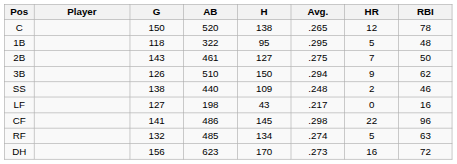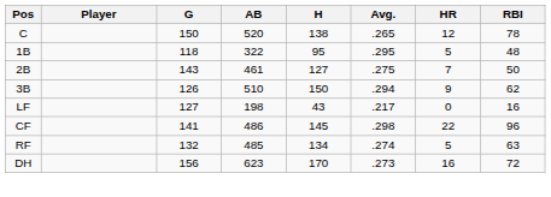 <table class="wikitable sortable">
 <tr>
 <th bgcolor="#DDDDFF" width="5%">Pos</th>
 <th bgcolor="#DDDDFF" width="16%">Player</th>
 <th bgcolor="#DDDDFF" width="9%">G</th>
 <th bgcolor="#DDDDFF" width="9%">AB</th>
 <th bgcolor="#DDDDFF" width="9%">H</th>
 <th bgcolor="#DDDDFF" width="9%">Avg.</th>
 <th bgcolor="#DDDDFF" width="9%">HR</th>
 <th bgcolor="#DDDDFF" width="9%">RBI</th>
 </tr>
 <tr align="center">
 <td>C</td>
 <td></td>
 <td>150</td>
 <td>520</td>
 <td>138</td>
 <td>.265</td>
 <td>12</td>
 <td>78</td>
 </tr>
 <tr align="center">
 <td>1B</td>
 <td></td>
 <td>118</td>
 <td>322</td>
 <td>95</td>
 <td>.295</td>
 <td>5</td>
 <td>48</td>
 </tr>
 <tr align="center">
 <td>2B</td>
 <td></td>
 <td>143</td>
 <td>461</td>
 <td>127</td>
 <td>.275</td>
 <td>7</td>
 <td>50</td>
 </tr>
 <tr align="center">
 <td>3B</td>
 <td></td>
 <td>126</td>
 <td>510</td>
 <td>150</td>
 <td>.294</td>
 <td>9</td>
 <td>62</td>
 </tr>
 <tr align="center">
-<td>SS</td>
-<td></td>
-<td>138</td>
-<td>440</td>
-<td>109</td>
-<td>.248</td>
-<td>2</td>
-<td>46</td>
-</tr>
-<tr align="center">
 <td>LF</td>
 <td></td>
 <td>127</td>
 <td>198</td>
 <td>43</td>
 <td>.217</td>
 <td>0</td>
 <td>16</td>
 </tr>
 <tr align="center">
 <td>CF</td>
 <td></td>
 <td>141</td>
 <td>486</td>
 <td>145</td>
 <td>.298</td>
 <td>22</td>
 <td>96</td>
 </tr>
 <tr align="center">
 <td>RF</td>
 <td></td>
 <td>132</td>
 <td>485</td>
 <td>134</td>
 <td>.274</td>
 <td>5</td>
 <td>63</td>
 </tr>
 <tr align="center">
 <td>DH</td>
 <td></td>
 <td>156</td>
 <td>623</td>
 <td>170</td>
 <td>.273</td>
 <td>16</td>
 <td>72</td>
 </tr>
 </table>
